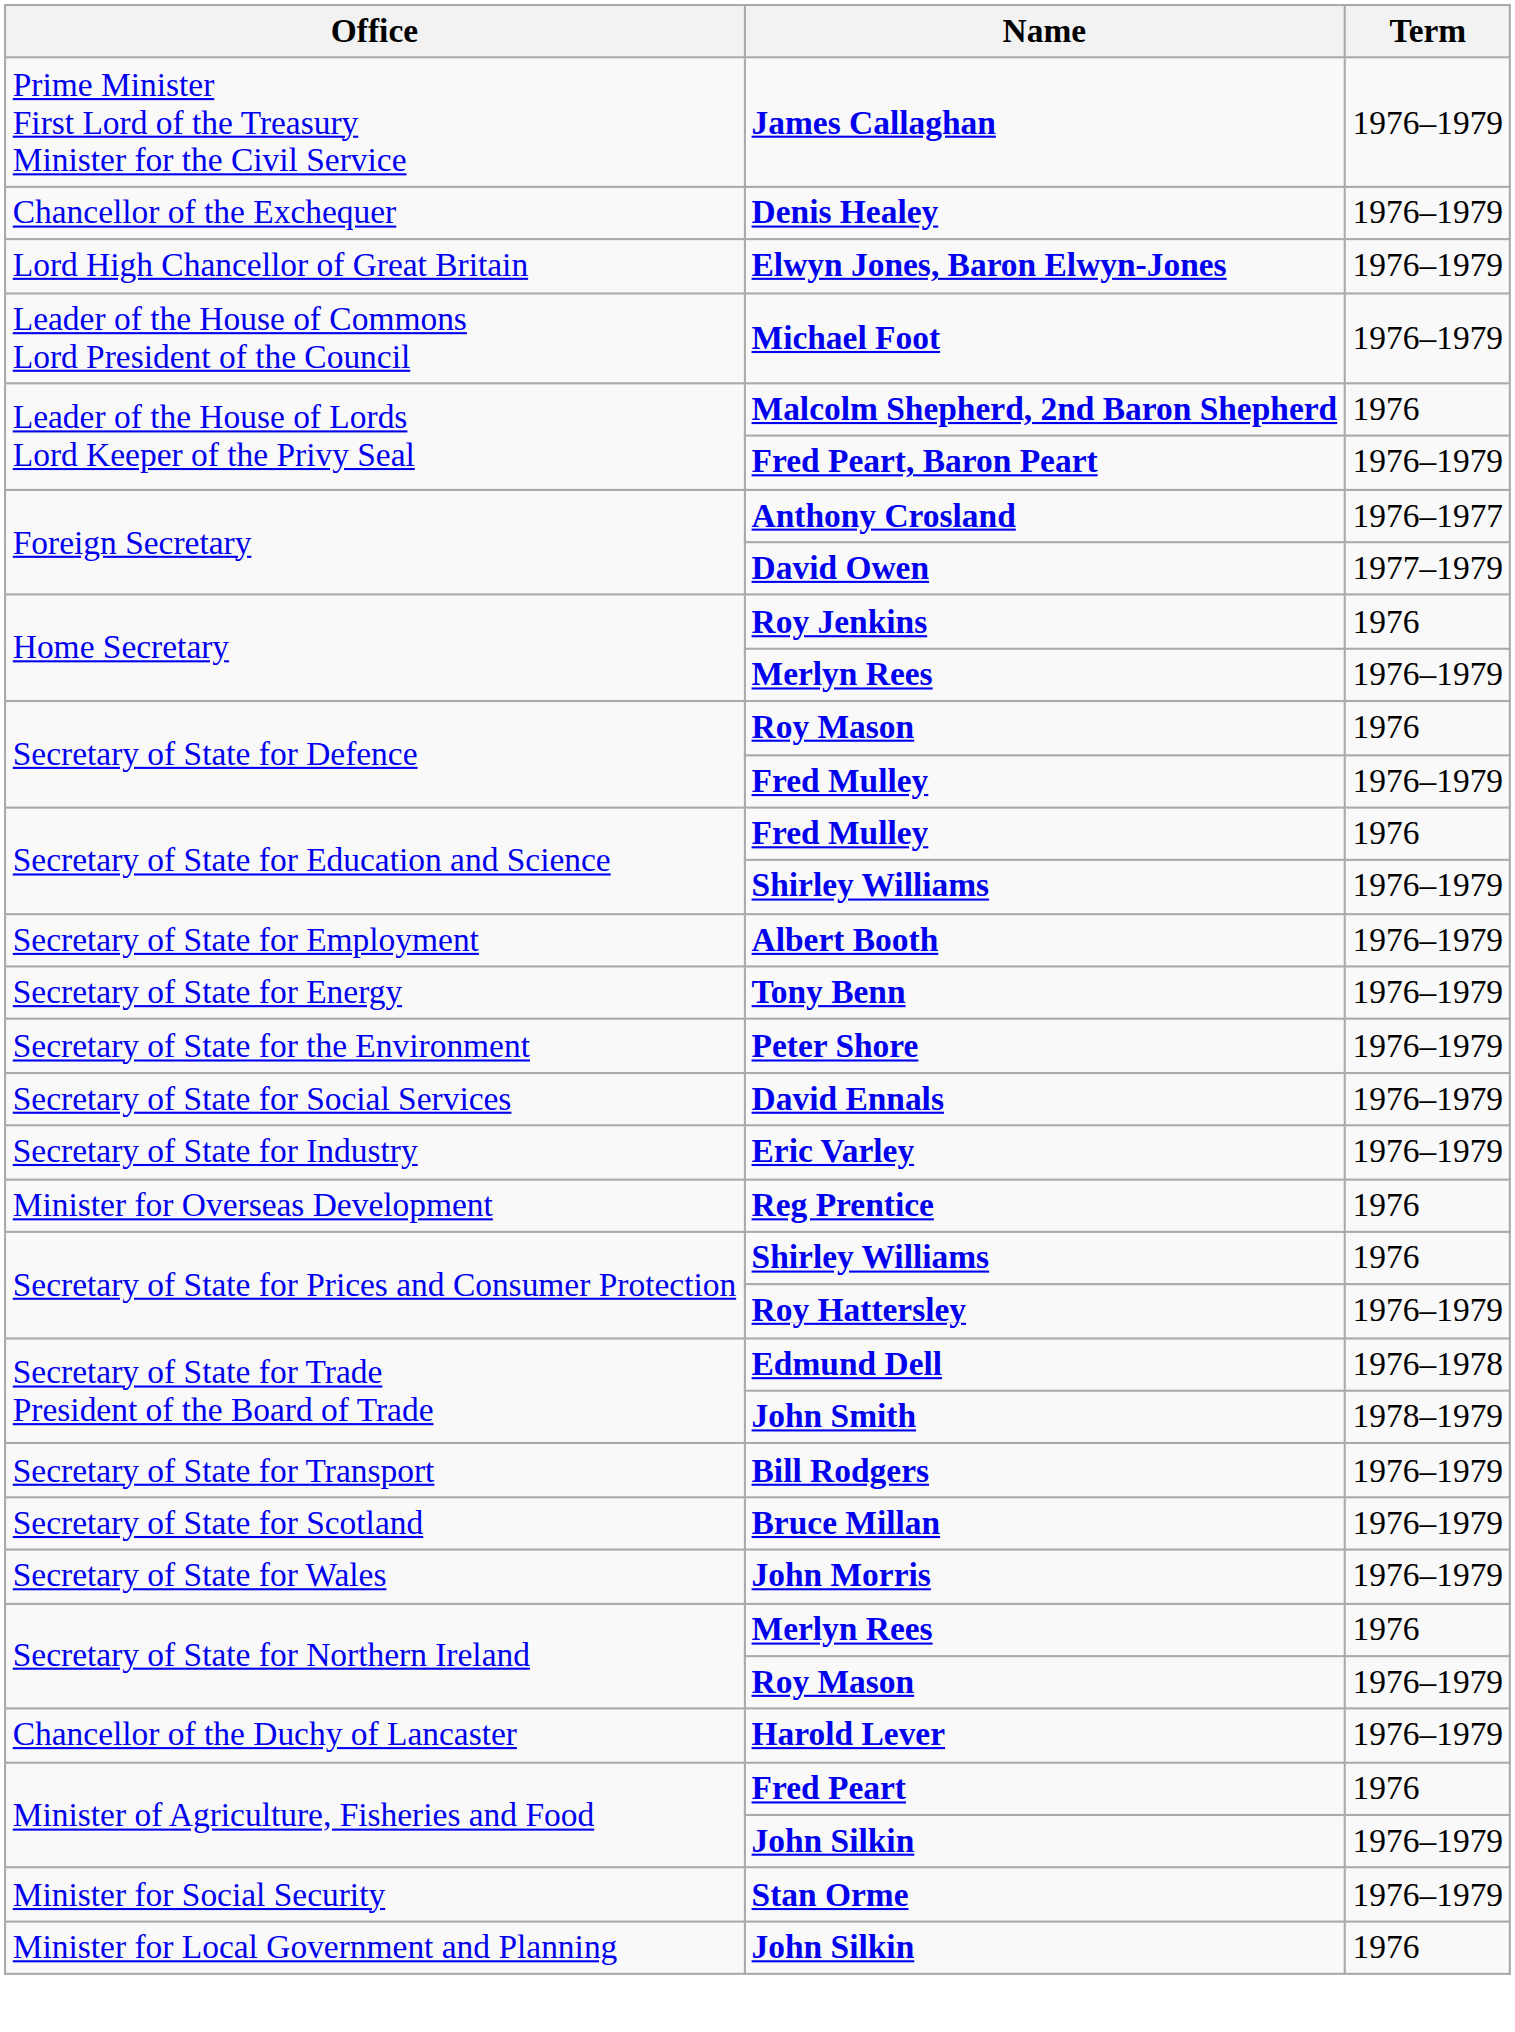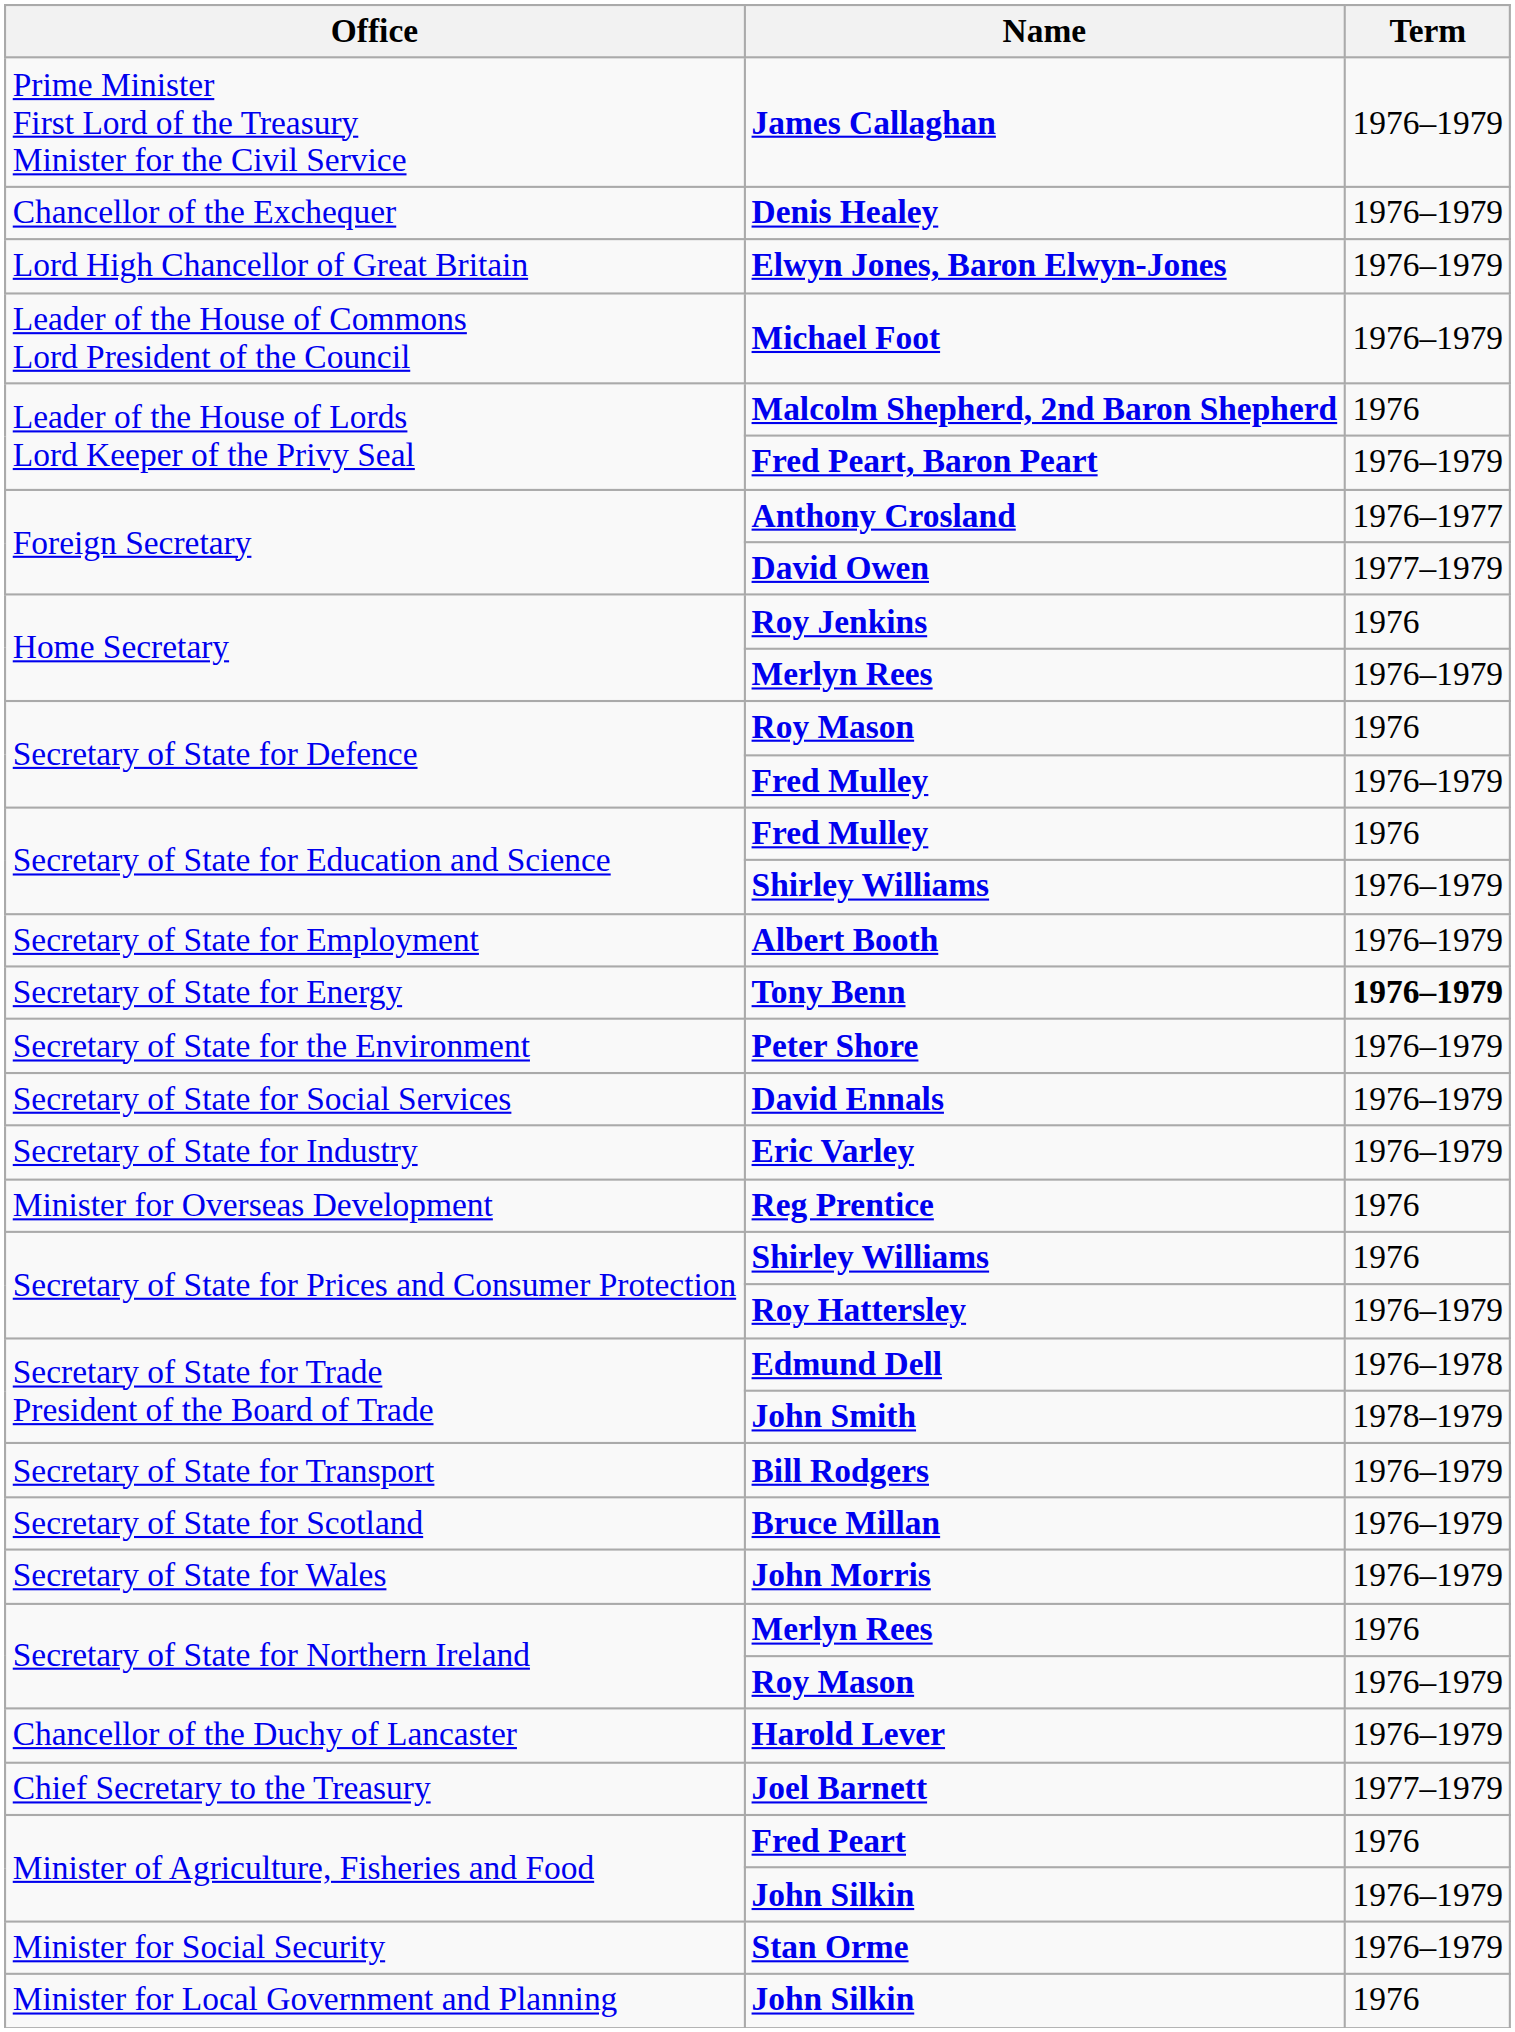 <table class=wikitable>
 <tr>
 <th>Office</th>
 <th>Name</th>
 <th>Term</th>
 </tr>
 <tr>
 <td><a href='#'>Prime Minister</a><br><a href='#'>First Lord of the Treasury</a><br><a href='#'>Minister for the Civil Service</a></td>
 <td><strong><a href='#'>James Callaghan</a></strong></td>
 <td>1976–1979</td>
 </tr>
 <tr>
 <td><a href='#'>Chancellor of the Exchequer</a></td>
 <td><strong><a href='#'>Denis Healey</a></strong></td>
 <td>1976–1979</td>
 </tr>
 <tr>
 <td><a href='#'>Lord High Chancellor of Great Britain</a></td>
 <td><strong><a href='#'>Elwyn Jones, Baron Elwyn-Jones</a></strong></td>
 <td>1976–1979</td>
 </tr>
 <tr>
 <td><a href='#'>Leader of the House of Commons</a><br><a href='#'>Lord President of the Council</a></td>
 <td><strong><a href='#'>Michael Foot</a></strong></td>
 <td>1976–1979</td>
 </tr>
 <tr>
 <td rowspan="2"><a href='#'>Leader of the House of Lords</a><br><a href='#'>Lord Keeper of the Privy Seal</a></td>
 <td><strong><a href='#'>Malcolm Shepherd, 2nd Baron Shepherd</a></strong></td>
 <td>1976</td>
 </tr>
 <tr>
 <td><strong><a href='#'>Fred Peart, Baron Peart</a></strong></td>
 <td>1976–1979</td>
 </tr>
 <tr>
 <td rowspan="2"><a href='#'>Foreign Secretary</a></td>
 <td><strong><a href='#'>Anthony Crosland</a></strong></td>
 <td>1976–1977</td>
 </tr>
 <tr>
 <td><strong><a href='#'>David Owen</a></strong></td>
 <td>1977–1979</td>
 </tr>
 <tr>
 <td rowspan="2"><a href='#'>Home Secretary</a></td>
 <td><strong><a href='#'>Roy Jenkins</a></strong></td>
 <td>1976</td>
 </tr>
 <tr>
 <td><strong><a href='#'>Merlyn Rees</a></strong></td>
 <td>1976–1979</td>
 </tr>
 <tr>
 <td rowspan="2"><a href='#'>Secretary of State for Defence</a></td>
 <td><strong><a href='#'>Roy Mason</a></strong></td>
 <td>1976</td>
 </tr>
 <tr>
 <td><strong><a href='#'>Fred Mulley</a></strong></td>
 <td>1976–1979</td>
 </tr>
 <tr>
 <td rowspan="2"><a href='#'>Secretary of State for Education and Science</a></td>
 <td><strong><a href='#'>Fred Mulley</a></strong></td>
 <td>1976</td>
 </tr>
 <tr>
 <td><strong><a href='#'>Shirley Williams</a></strong></td>
 <td>1976–1979</td>
 </tr>
 <tr>
 <td><a href='#'>Secretary of State for Employment</a></td>
 <td><strong><a href='#'>Albert Booth</a></strong></td>
 <td>1976–1979</td>
 </tr>
 <tr>
 <td><a href='#'>Secretary of State for Energy</a></td>
 <td><strong><a href='#'>Tony Benn</a></strong></td>
-<td>1976–1979</td>
+<td><strong>1976–1979</strong></td>
 </tr>
 <tr>
 <td><a href='#'>Secretary of State for the Environment</a></td>
 <td><strong><a href='#'>Peter Shore</a></strong></td>
 <td>1976–1979</td>
 </tr>
 <tr>
 <td><a href='#'>Secretary of State for Social Services</a></td>
 <td><strong><a href='#'>David Ennals</a></strong></td>
 <td>1976–1979</td>
 </tr>
 <tr>
 <td><a href='#'>Secretary of State for Industry</a></td>
 <td><strong><a href='#'>Eric Varley</a></strong></td>
 <td>1976–1979</td>
 </tr>
 <tr>
 <td><a href='#'>Minister for Overseas Development</a></td>
 <td><strong><a href='#'>Reg Prentice</a></strong></td>
 <td>1976</td>
 </tr>
 <tr>
 <td rowspan="2"><a href='#'>Secretary of State for Prices and Consumer Protection</a></td>
 <td><strong><a href='#'>Shirley Williams</a></strong></td>
 <td>1976</td>
 </tr>
 <tr>
 <td><strong><a href='#'>Roy Hattersley</a></strong></td>
 <td>1976–1979</td>
 </tr>
 <tr>
 <td rowspan="2"><a href='#'>Secretary of State for Trade</a><br><a href='#'>President of the Board of Trade</a></td>
 <td><strong><a href='#'>Edmund Dell</a></strong></td>
 <td>1976–1978</td>
 </tr>
 <tr>
 <td><strong><a href='#'>John Smith</a></strong></td>
 <td>1978–1979</td>
 </tr>
 <tr>
 <td><a href='#'>Secretary of State for Transport</a></td>
 <td><strong><a href='#'>Bill Rodgers</a></strong></td>
 <td>1976–1979</td>
 </tr>
 <tr>
 <td><a href='#'>Secretary of State for Scotland</a></td>
 <td><strong><a href='#'>Bruce Millan</a></strong></td>
 <td>1976–1979</td>
 </tr>
 <tr>
 <td><a href='#'>Secretary of State for Wales</a></td>
 <td><strong><a href='#'>John Morris</a></strong></td>
 <td>1976–1979</td>
 </tr>
 <tr>
 <td rowspan="2"><a href='#'>Secretary of State for Northern Ireland</a></td>
 <td><strong><a href='#'>Merlyn Rees</a></strong></td>
 <td>1976</td>
 </tr>
 <tr>
 <td><strong><a href='#'>Roy Mason</a></strong></td>
 <td>1976–1979</td>
 </tr>
 <tr>
 <td><a href='#'>Chancellor of the Duchy of Lancaster</a></td>
 <td><strong><a href='#'>Harold Lever</a></strong></td>
 <td>1976–1979</td>
 </tr>
 <tr>
+<td><a href='#'>Chief Secretary to the Treasury</a></td>
+<td><strong><a href='#'>Joel Barnett</a></strong></td>
+<td>1977–1979</td>
+</tr>
+<tr>
 <td rowspan="2"><a href='#'>Minister of Agriculture, Fisheries and Food</a></td>
 <td><strong><a href='#'>Fred Peart</a></strong></td>
 <td>1976</td>
 </tr>
 <tr>
 <td><strong><a href='#'>John Silkin</a></strong></td>
 <td>1976–1979</td>
 </tr>
 <tr>
 <td><a href='#'>Minister for Social Security</a></td>
 <td><strong><a href='#'>Stan Orme</a></strong></td>
 <td>1976–1979</td>
 </tr>
 <tr>
 <td><a href='#'>Minister for Local Government and Planning</a></td>
 <td><strong><a href='#'>John Silkin</a></strong></td>
 <td>1976</td>
 </tr>
 </table>
